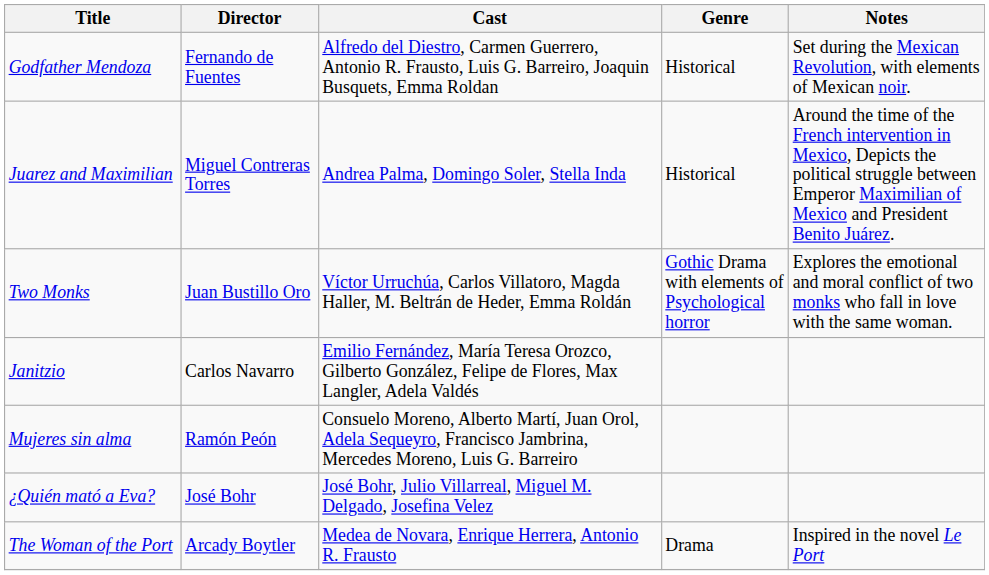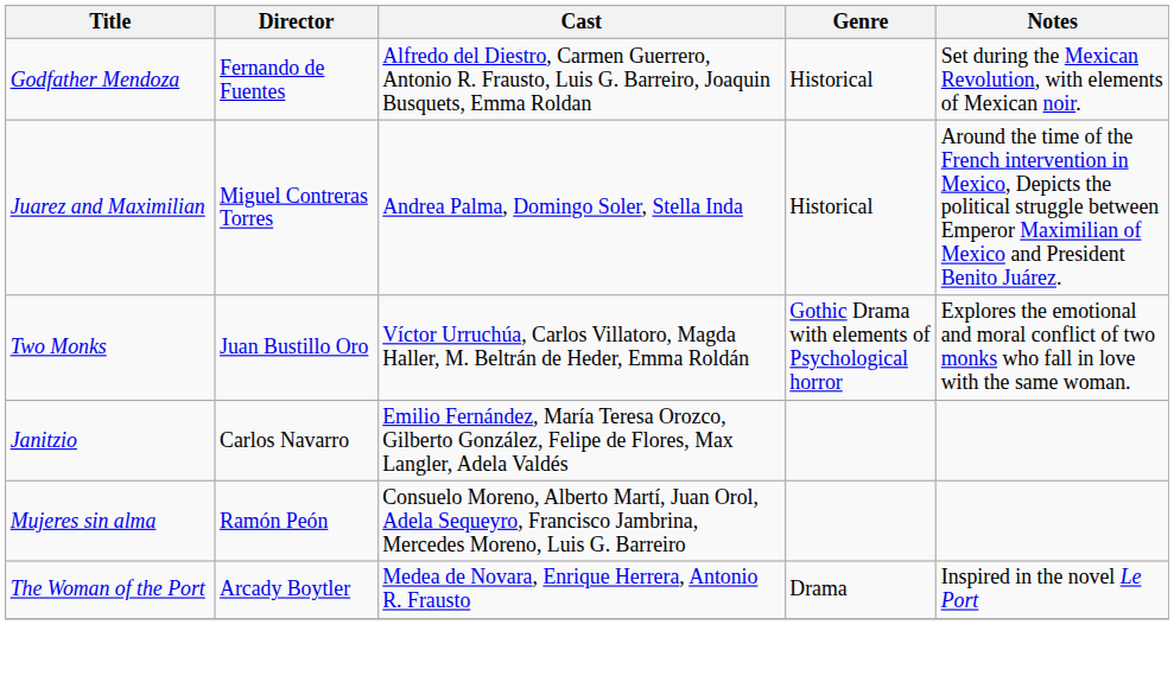 <table class="wikitable" style="width:100%;">
 <tr>
 <th style="width:18%;">Title</th>
 <th style="width:14%;">Director</th>
 <th style="width:35%;">Cast</th>
 <th style="width:13%;">Genre</th>
 <th style="width:20%;">Notes</th>
 </tr>
 <tr>
 <td><em><a href='#'>Godfather Mendoza</a></em></td>
 <td><a href='#'>Fernando de Fuentes</a></td>
 <td><a href='#'>Alfredo del Diestro</a>, Carmen Guerrero, Antonio R. Frausto, Luis G. Barreiro, Joaquin Busquets, Emma Roldan</td>
 <td>Historical</td>
 <td>Set during the <a href='#'>Mexican Revolution</a>, with elements of Mexican <a href='#'>noir</a>.</td>
 </tr>
 <tr>
 <td><em><a href='#'>Juarez and Maximilian</a></em></td>
 <td><a href='#'>Miguel Contreras Torres</a></td>
 <td><a href='#'>Andrea Palma</a>, <a href='#'>Domingo Soler</a>, <a href='#'>Stella Inda</a></td>
 <td>Historical</td>
 <td>Around the time of the <a href='#'>French intervention in Mexico</a>, Depicts the political struggle between Emperor <a href='#'>Maximilian of Mexico</a> and President <a href='#'>Benito Juárez</a>.</td>
 </tr>
 <tr>
 <td><em><a href='#'>Two Monks</a></em></td>
 <td><a href='#'>Juan Bustillo Oro</a></td>
 <td><a href='#'>Víctor Urruchúa</a>, Carlos Villatoro, Magda Haller, M. Beltrán de Heder, Emma Roldán</td>
 <td><a href='#'>Gothic</a> Drama with elements of <a href='#'>Psychological horror</a></td>
 <td>Explores the emotional and moral conflict of two <a href='#'>monks</a> who fall in love with the same woman.</td>
 </tr>
 <tr>
 <td><em><a href='#'>Janitzio</a></em></td>
 <td>Carlos Navarro</td>
 <td><a href='#'>Emilio Fernández</a>, María Teresa Orozco, Gilberto González, Felipe de Flores, Max Langler, Adela Valdés</td>
 <td></td>
 <td></td>
 </tr>
 <tr>
 <td><em><a href='#'>Mujeres sin alma</a></em></td>
 <td><a href='#'>Ramón Peón</a></td>
 <td>Consuelo Moreno, Alberto Martí, Juan Orol, <a href='#'>Adela Sequeyro</a>, Francisco Jambrina, Mercedes Moreno, Luis G. Barreiro</td>
 <td></td>
 <td></td>
 </tr>
 <tr>
-<td><em><a href='#'>¿Quién mató a Eva?</a></em></td>
-<td><a href='#'>José Bohr</a></td>
-<td><a href='#'>José Bohr</a>, <a href='#'>Julio Villarreal</a>, <a href='#'>Miguel M. Delgado</a>, <a href='#'>Josefina Velez</a></td>
-<td></td>
-<td></td>
-</tr>
-<tr>
 <td><em><a href='#'>The Woman of the Port</a></em></td>
 <td><a href='#'>Arcady Boytler</a></td>
 <td><a href='#'>Medea de Novara</a>, <a href='#'>Enrique Herrera</a>, <a href='#'>Antonio R. Frausto</a></td>
 <td>Drama</td>
 <td>Inspired in the novel <em><a href='#'>Le Port</a></em></td>
 </tr>
 <tr>
 </tr>
 </table>
